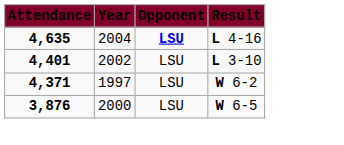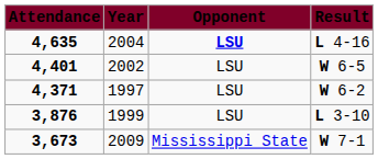 <table class="wikitable" style="text-align:center;">
 <tr>
 <th style="background:#800029;"><span> Attendance</span></th>
 <th style="background:#800029;"><span> Year</span></th>
 <th style="background:#800029;"><span> Opponent</span></th>
 <th style="background:#800029;"><span> Result</span></th>
 </tr>
 <tr style="text-align:center;">
 <td><strong>4,635</strong></td>
 <td>2004</td>
 <td><strong><a href='#'>LSU</a></strong></td>
 <td><strong>L</strong> 4-16</td>
 </tr>
 <tr style="text-align:center;">
 <td><strong>4,401</strong></td>
 <td>2002</td>
 <td>LSU</td>
-<td><strong>L</strong> 3-10</td>
+<td><strong>W</strong> 6-5</td>
 </tr>
 <tr style="text-align:center;">
 <td><strong>4,371</strong></td>
 <td>1997</td>
 <td>LSU</td>
 <td><strong>W</strong> 6-2</td>
 </tr>
 <tr style="text-align:center;">
 <td><strong>3,876</strong></td>
-<td>2000</td>
+<td>1999</td>
 <td>LSU</td>
-<td><strong>W</strong> 6-5</td>
+<td><strong>L</strong> 3-10</td>
+</tr>
+<tr style="text-align:center;">
+<td><strong>3,673</strong></td>
+<td>2009</td>
+<td><a href='#'>Mississippi State</a></td>
+<td><strong>W</strong> 7-1</td>
 </tr>
 </table>
